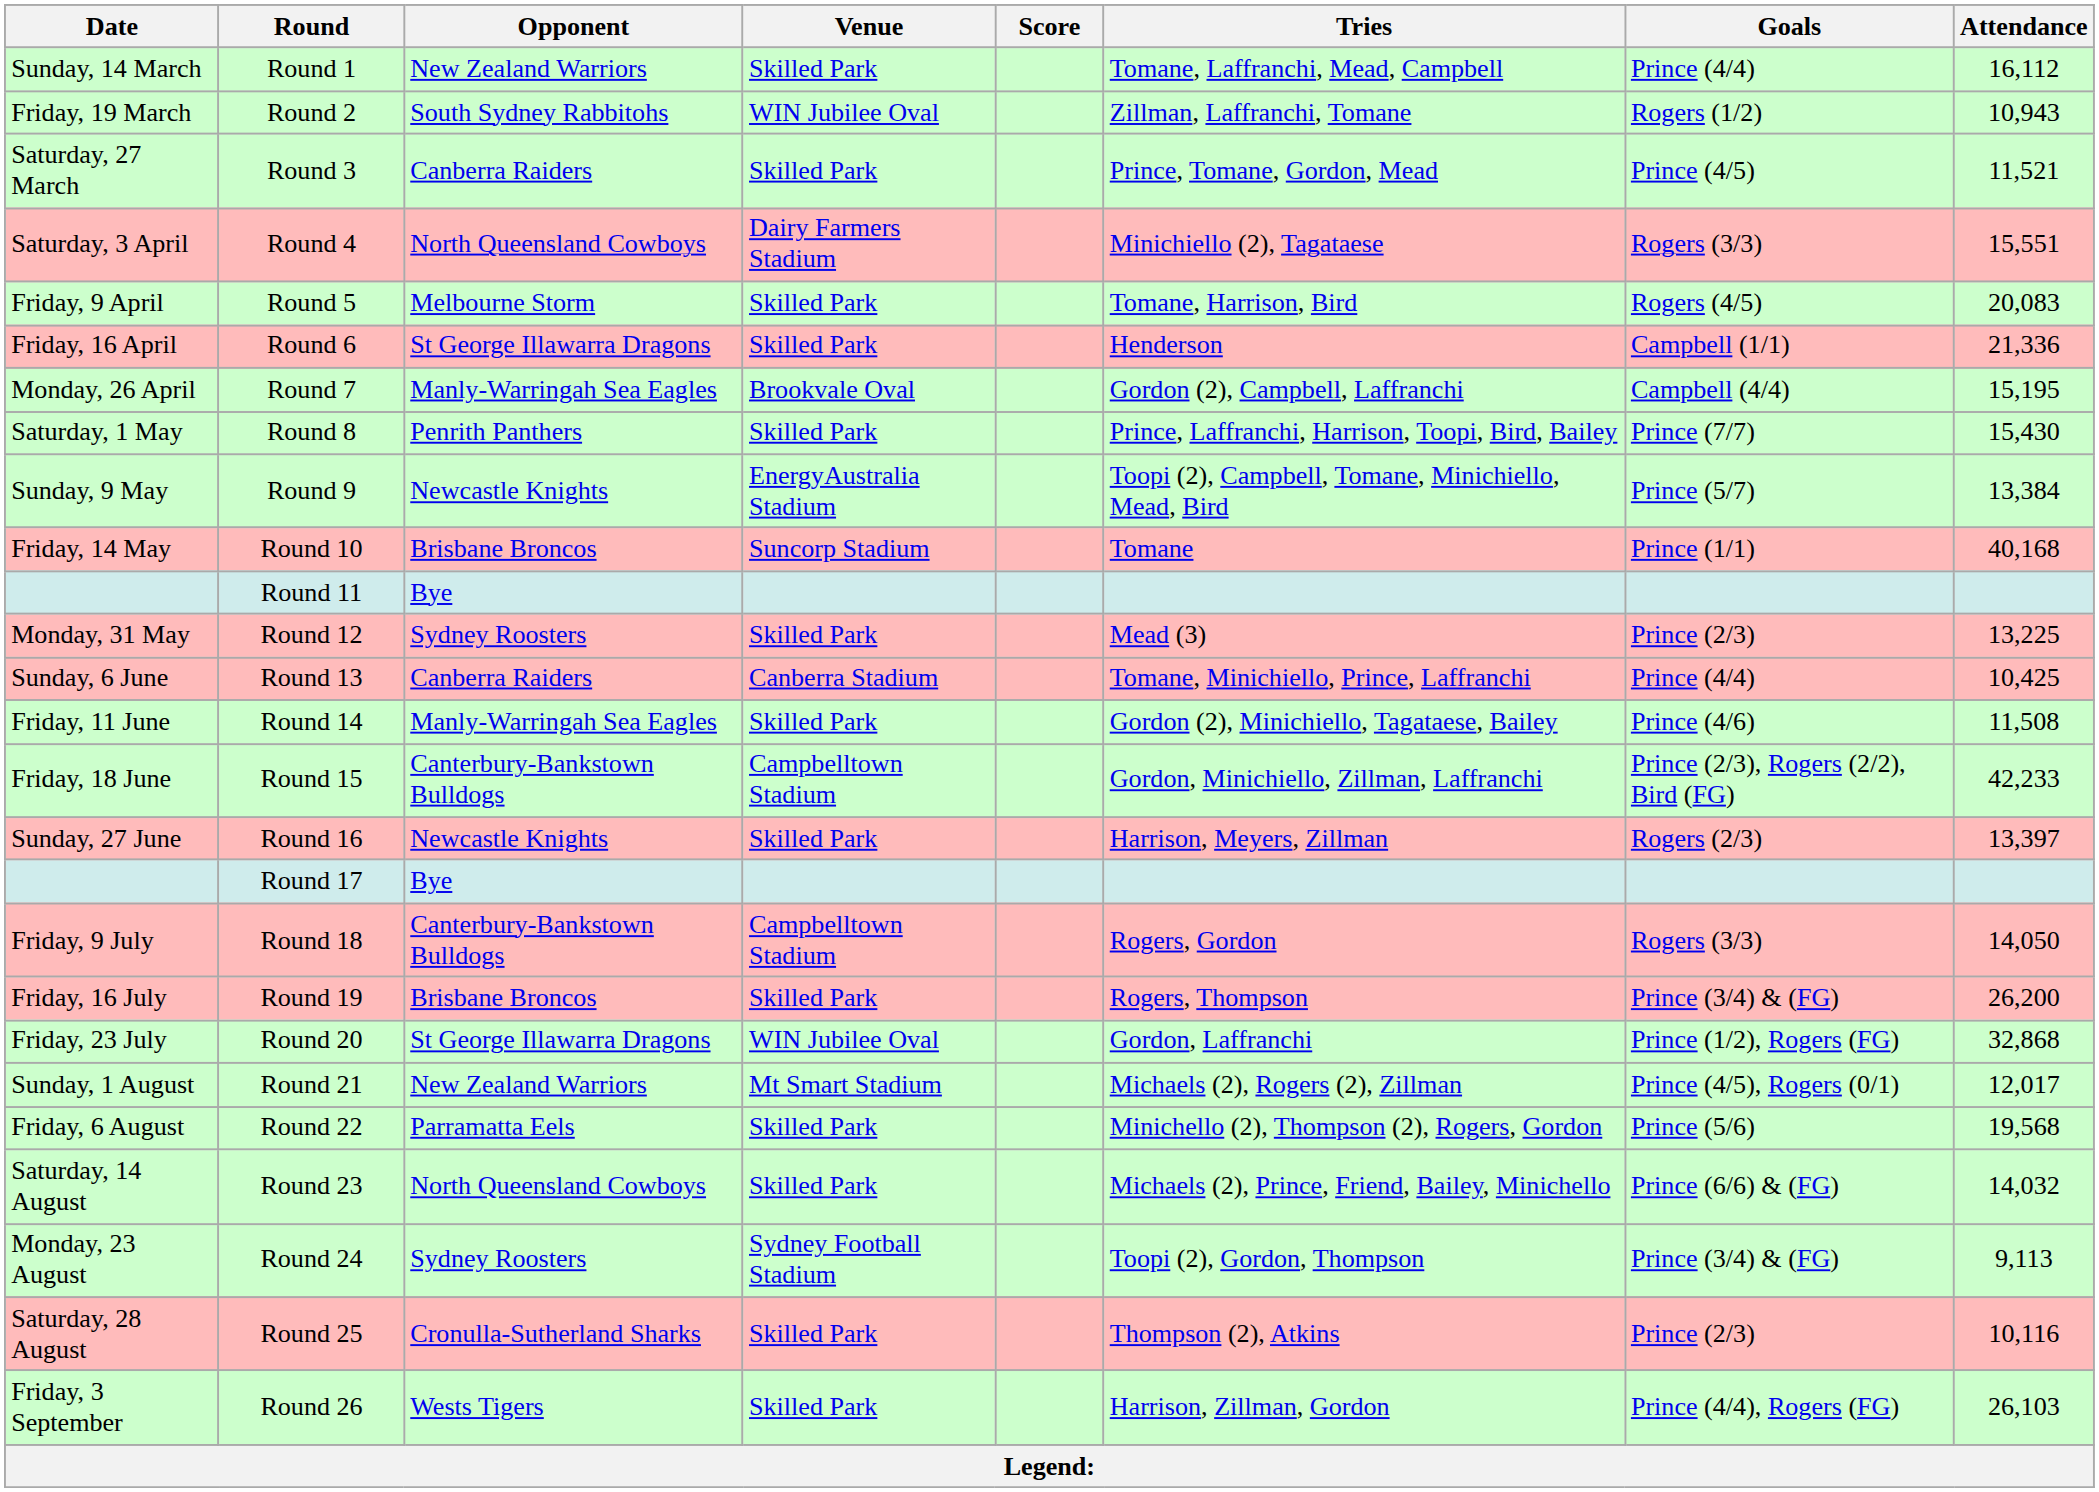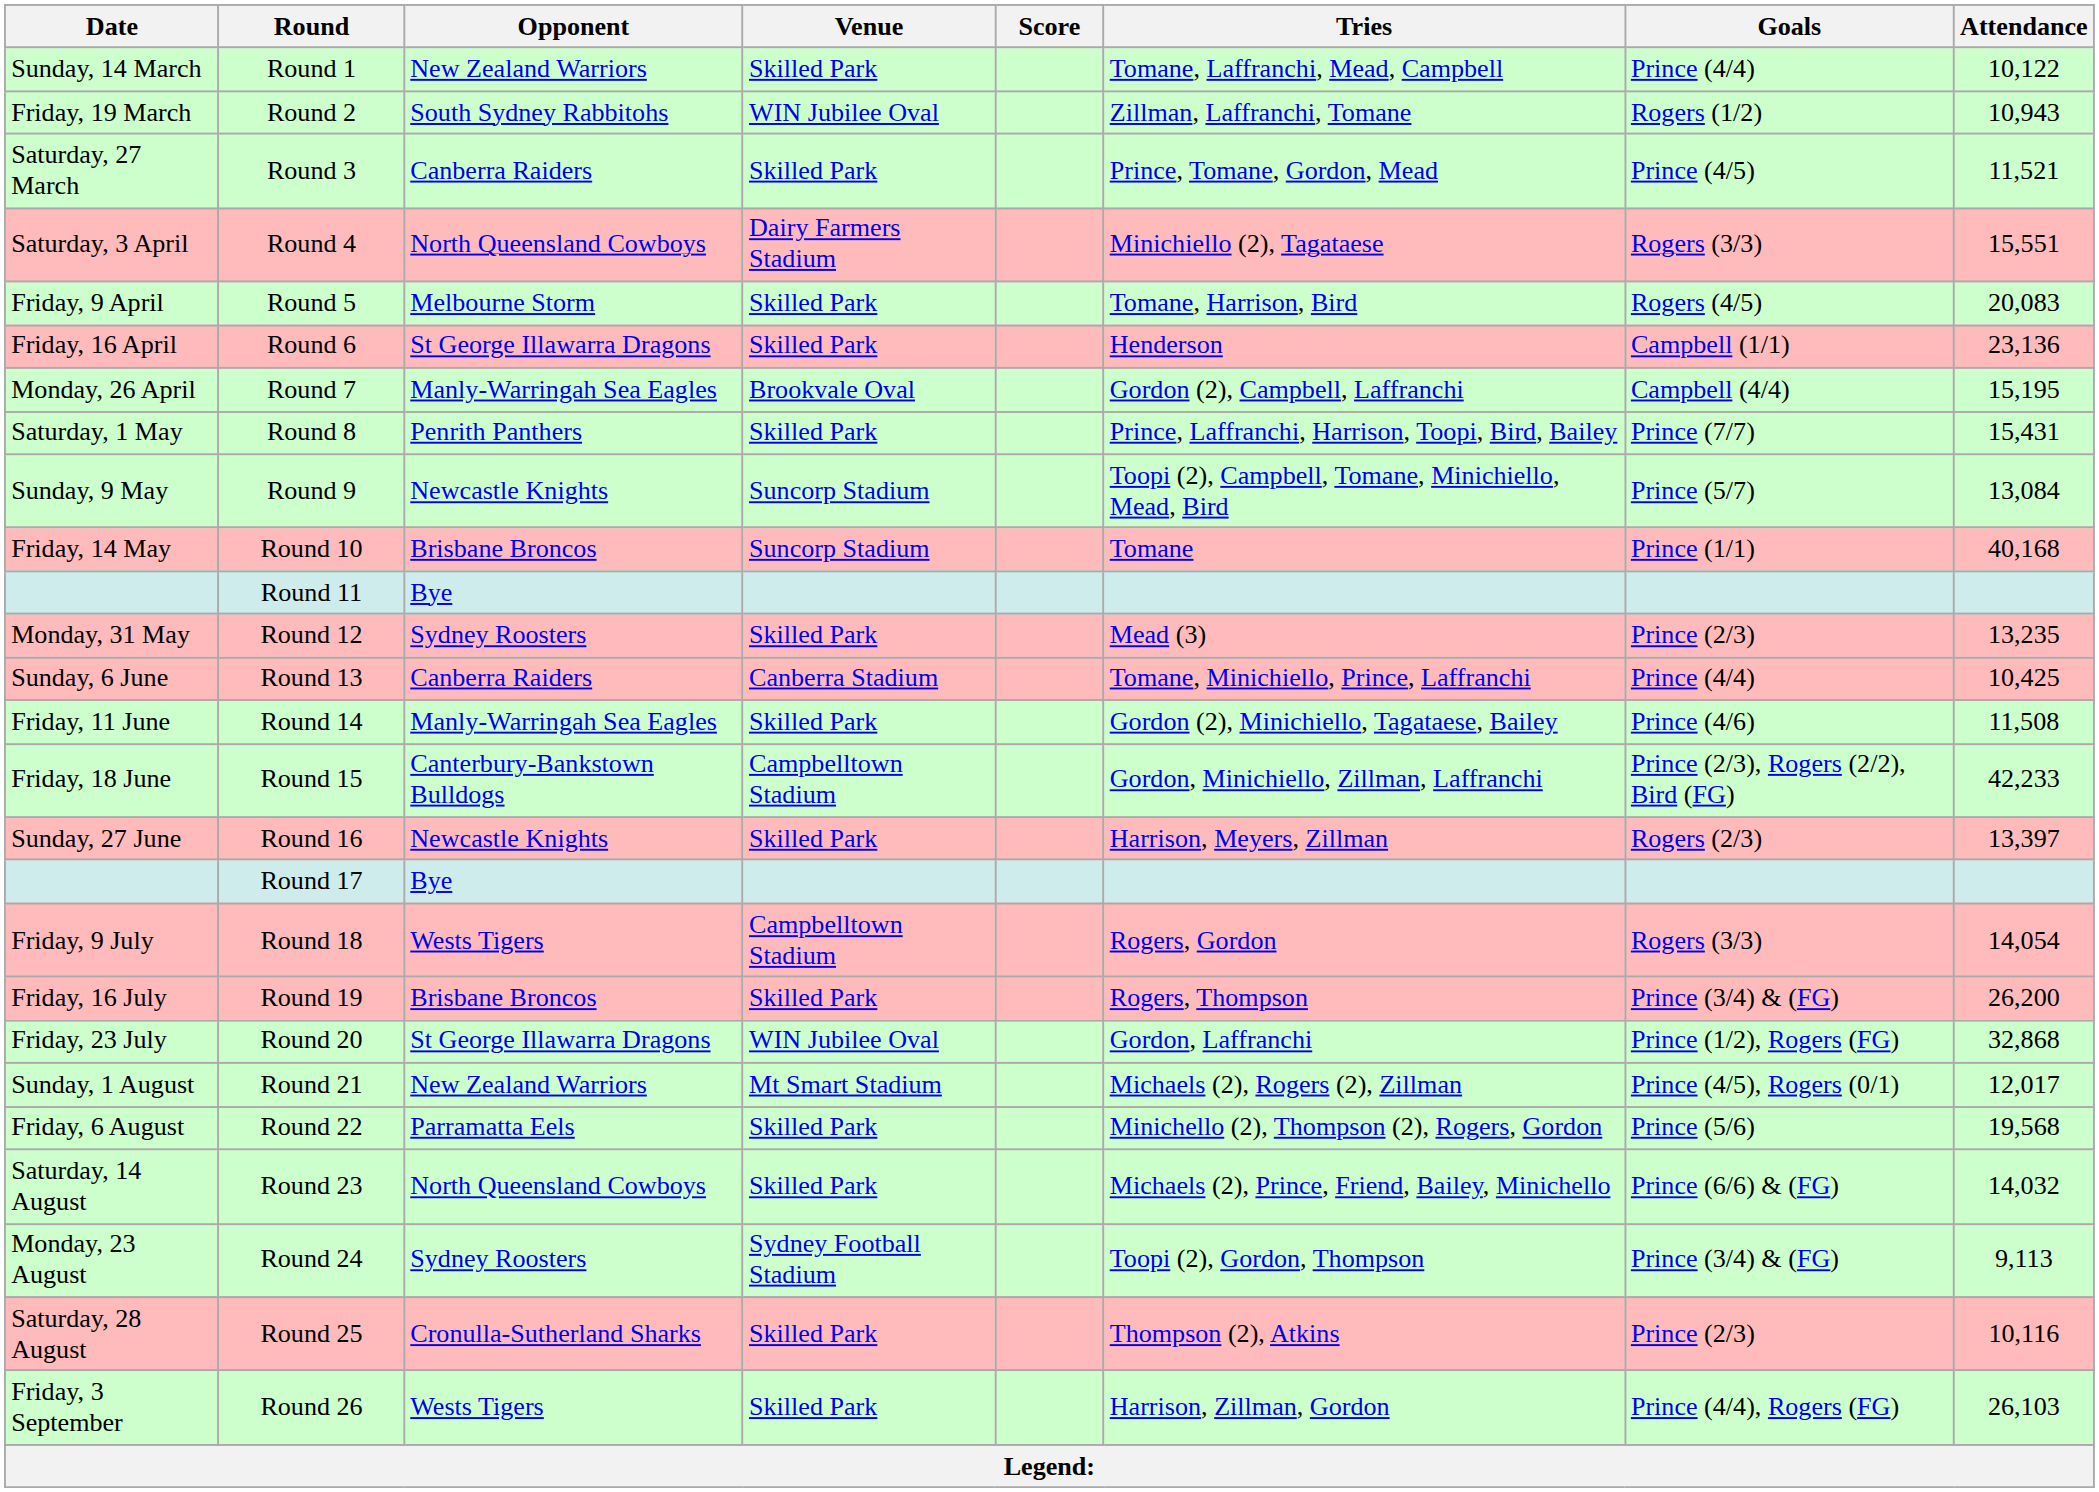 <table class="wikitable" style="font-size:85%;">
 <tr>
 <th style="width:105px;">Date</th>
 <th style="width:90px;">Round</th>
 <th style="width:170px;">Opponent</th>
 <th style="width:125px;">Venue</th>
 <th style="width:50px;">Score</th>
 <th style="width:265px;">Tries</th>
 <th style="width:165px;">Goals</th>
 <th style="width:60px;">Attendance</th>
 </tr>
 <tr style="background:#cfc;">
 <td>Sunday, 14 March</td>
 <td style="text-align:center;">Round 1</td>
 <td> <a href='#'>New Zealand Warriors</a></td>
 <td><a href='#'>Skilled Park</a></td>
 <td style="text-align:center;"></td>
 <td><a href='#'>Tomane</a>, <a href='#'>Laffranchi</a>, <a href='#'>Mead</a>, <a href='#'>Campbell</a></td>
 <td><a href='#'>Prince</a> (4/4)</td>
-<td style="text-align:center;">16,112</td>
+<td style="text-align:center;">10,122</td>
 </tr>
 <tr style="background:#cfc;">
 <td>Friday, 19 March</td>
 <td style="text-align:center;">Round 2</td>
 <td> <a href='#'>South Sydney Rabbitohs</a></td>
 <td><a href='#'>WIN Jubilee Oval</a></td>
 <td style="text-align:center;"></td>
 <td><a href='#'>Zillman</a>, <a href='#'>Laffranchi</a>, <a href='#'>Tomane</a></td>
 <td><a href='#'>Rogers</a> (1/2)</td>
 <td style="text-align:center;">10,943</td>
 </tr>
 <tr style="background:#cfc;">
 <td>Saturday, 27 March</td>
 <td style="text-align:center;">Round 3</td>
 <td> <a href='#'>Canberra Raiders</a></td>
 <td><a href='#'>Skilled Park</a></td>
 <td style="text-align:center;"></td>
 <td><a href='#'>Prince</a>, <a href='#'>Tomane</a>, <a href='#'>Gordon</a>, <a href='#'>Mead</a></td>
 <td><a href='#'>Prince</a> (4/5)</td>
 <td style="text-align:center;">11,521</td>
 </tr>
 <tr style="background:#fbb;">
 <td>Saturday, 3 April</td>
 <td style="text-align:center;">Round 4</td>
 <td> <a href='#'>North Queensland Cowboys</a></td>
 <td><a href='#'>Dairy Farmers Stadium</a></td>
 <td style="text-align:center;"></td>
 <td><a href='#'>Minichiello</a> (2), <a href='#'>Tagataese</a></td>
 <td><a href='#'>Rogers</a> (3/3)</td>
 <td style="text-align:center;">15,551</td>
 </tr>
 <tr style="background:#cfc;">
 <td>Friday, 9 April</td>
 <td style="text-align:center;">Round 5</td>
 <td> <a href='#'>Melbourne Storm</a></td>
 <td><a href='#'>Skilled Park</a></td>
 <td style="text-align:center;"></td>
 <td><a href='#'>Tomane</a>, <a href='#'>Harrison</a>, <a href='#'>Bird</a></td>
 <td><a href='#'>Rogers</a> (4/5)</td>
 <td style="text-align:center;">20,083</td>
 </tr>
 <tr style="background:#fbb;">
 <td>Friday, 16 April</td>
 <td style="text-align:center;">Round 6</td>
 <td> <a href='#'>St George Illawarra Dragons</a></td>
 <td><a href='#'>Skilled Park</a></td>
 <td style="text-align:center;"></td>
 <td><a href='#'>Henderson</a></td>
 <td><a href='#'>Campbell</a> (1/1)</td>
-<td style="text-align:center;">21,336</td>
+<td style="text-align:center;">23,136</td>
 </tr>
 <tr style="background:#cfc;">
 <td>Monday, 26 April</td>
 <td style="text-align:center;">Round 7</td>
 <td> <a href='#'>Manly-Warringah Sea Eagles</a></td>
 <td><a href='#'>Brookvale Oval</a></td>
 <td style="text-align:center;"></td>
 <td><a href='#'>Gordon</a> (2), <a href='#'>Campbell</a>, <a href='#'>Laffranchi</a></td>
 <td><a href='#'>Campbell</a> (4/4)</td>
 <td style="text-align:center;">15,195</td>
 </tr>
 <tr style="background:#cfc;">
 <td>Saturday, 1 May</td>
 <td style="text-align:center;">Round 8</td>
 <td> <a href='#'>Penrith Panthers</a></td>
 <td><a href='#'>Skilled Park</a></td>
 <td style="text-align:center;"></td>
 <td><a href='#'>Prince</a>, <a href='#'>Laffranchi</a>, <a href='#'>Harrison</a>, <a href='#'>Toopi</a>, <a href='#'>Bird</a>, <a href='#'>Bailey</a></td>
 <td><a href='#'>Prince</a> (7/7)</td>
-<td style="text-align:center;">15,430</td>
+<td style="text-align:center;">15,431</td>
 </tr>
 <tr style="background:#cfc;">
 <td>Sunday, 9 May</td>
 <td style="text-align:center;">Round 9</td>
 <td> <a href='#'>Newcastle Knights</a></td>
-<td><a href='#'>EnergyAustralia Stadium</a></td>
+<td><a href='#'>Suncorp Stadium</a></td>
 <td style="text-align:center;"></td>
 <td><a href='#'>Toopi</a> (2), <a href='#'>Campbell</a>, <a href='#'>Tomane</a>, <a href='#'>Minichiello</a>, <a href='#'>Mead</a>, <a href='#'>Bird</a></td>
 <td><a href='#'>Prince</a> (5/7)</td>
-<td style="text-align:center;">13,384</td>
+<td style="text-align:center;">13,084</td>
 </tr>
 <tr style="background:#fbb;">
 <td>Friday, 14 May</td>
 <td style="text-align:center;">Round 10</td>
 <td> <a href='#'>Brisbane Broncos</a></td>
 <td><a href='#'>Suncorp Stadium</a></td>
 <td style="text-align:center;"></td>
 <td><a href='#'>Tomane</a></td>
 <td><a href='#'>Prince</a> (1/1)</td>
 <td style="text-align:center;">40,168</td>
 </tr>
 <tr style="background:#cfecec;">
 <td></td>
 <td style="text-align:center;">Round 11</td>
 <td><a href='#'>Bye</a></td>
 <td></td>
 <td></td>
 <td></td>
 <td></td>
 <td></td>
 </tr>
 <tr style="background:#fbb;">
 <td>Monday, 31 May</td>
 <td style="text-align:center;">Round 12</td>
 <td> <a href='#'>Sydney Roosters</a></td>
 <td><a href='#'>Skilled Park</a></td>
 <td style="text-align:center;"></td>
 <td><a href='#'>Mead</a> (3)</td>
 <td><a href='#'>Prince</a> (2/3)</td>
-<td style="text-align:center;">13,225</td>
+<td style="text-align:center;">13,235</td>
 </tr>
 <tr style="background:#fbb;">
 <td>Sunday, 6 June</td>
 <td style="text-align:center;">Round 13</td>
 <td> <a href='#'>Canberra Raiders</a></td>
 <td><a href='#'>Canberra Stadium</a></td>
 <td style="text-align:center;"></td>
 <td><a href='#'>Tomane</a>, <a href='#'>Minichiello</a>, <a href='#'>Prince</a>, <a href='#'>Laffranchi</a></td>
 <td><a href='#'>Prince</a> (4/4)</td>
 <td style="text-align:center;">10,425</td>
 </tr>
 <tr style="background:#cfc;">
 <td>Friday, 11 June</td>
 <td style="text-align:center;">Round 14</td>
 <td> <a href='#'>Manly-Warringah Sea Eagles</a></td>
 <td><a href='#'>Skilled Park</a></td>
 <td style="text-align:center;"></td>
 <td><a href='#'>Gordon</a> (2), <a href='#'>Minichiello</a>, <a href='#'>Tagataese</a>, <a href='#'>Bailey</a></td>
 <td><a href='#'>Prince</a> (4/6)</td>
 <td style="text-align:center;">11,508</td>
 </tr>
 <tr style="background:#cfc;">
 <td>Friday, 18 June</td>
 <td style="text-align:center;">Round 15</td>
 <td> <a href='#'>Canterbury-Bankstown Bulldogs</a></td>
 <td><a href='#'>Campbelltown Stadium</a></td>
 <td style="text-align:center;"></td>
 <td><a href='#'>Gordon</a>, <a href='#'>Minichiello</a>, <a href='#'>Zillman</a>, <a href='#'>Laffranchi</a></td>
 <td><a href='#'>Prince</a> (2/3), <a href='#'>Rogers</a> (2/2), <a href='#'>Bird</a> (<a href='#'>FG</a>)</td>
 <td style="text-align:center;">42,233</td>
 </tr>
 <tr style="background:#fbb;">
 <td>Sunday, 27 June</td>
 <td style="text-align:center;">Round 16</td>
 <td> <a href='#'>Newcastle Knights</a></td>
 <td><a href='#'>Skilled Park</a></td>
 <td style="text-align:center;"></td>
 <td><a href='#'>Harrison</a>, <a href='#'>Meyers</a>, <a href='#'>Zillman</a></td>
 <td><a href='#'>Rogers</a> (2/3)</td>
 <td style="text-align:center;">13,397</td>
 </tr>
 <tr style="background:#cfecec;">
 <td></td>
 <td style="text-align:center;">Round 17</td>
 <td><a href='#'>Bye</a></td>
 <td></td>
 <td></td>
 <td></td>
 <td></td>
 <td></td>
 </tr>
 <tr style="background:#fbb;">
 <td>Friday, 9 July</td>
 <td style="text-align:center;">Round 18</td>
-<td> <a href='#'>Canterbury-Bankstown Bulldogs</a></td>
+<td> <a href='#'>Wests Tigers</a></td>
 <td><a href='#'>Campbelltown Stadium</a></td>
 <td style="text-align:center;"></td>
 <td><a href='#'>Rogers</a>, <a href='#'>Gordon</a></td>
 <td><a href='#'>Rogers</a> (3/3)</td>
-<td style="text-align:center;">14,050</td>
+<td style="text-align:center;">14,054</td>
 </tr>
 <tr style="background:#fbb;">
 <td>Friday, 16 July</td>
 <td style="text-align:center;">Round 19</td>
 <td> <a href='#'>Brisbane Broncos</a></td>
 <td><a href='#'>Skilled Park</a></td>
 <td style="text-align:center;"></td>
 <td><a href='#'>Rogers</a>, <a href='#'>Thompson</a></td>
 <td><a href='#'>Prince</a> (3/4) & (<a href='#'>FG</a>)</td>
 <td style="text-align:center;">26,200</td>
 </tr>
 <tr style="background:#cfc;">
 <td>Friday, 23 July</td>
 <td style="text-align:center;">Round 20</td>
 <td> <a href='#'>St George Illawarra Dragons</a></td>
 <td><a href='#'>WIN Jubilee Oval</a></td>
 <td style="text-align:center;"></td>
 <td><a href='#'>Gordon</a>, <a href='#'>Laffranchi</a></td>
 <td><a href='#'>Prince</a> (1/2), <a href='#'>Rogers</a> (<a href='#'>FG</a>)</td>
 <td style="text-align:center;">32,868</td>
 </tr>
 <tr style="background:#cfc;">
 <td>Sunday, 1 August</td>
 <td style="text-align:center;">Round 21</td>
 <td> <a href='#'>New Zealand Warriors</a></td>
 <td><a href='#'>Mt Smart Stadium</a></td>
 <td style="text-align:center;"></td>
 <td><a href='#'>Michaels</a> (2), <a href='#'>Rogers</a> (2), <a href='#'>Zillman</a></td>
 <td><a href='#'>Prince</a> (4/5), <a href='#'>Rogers</a> (0/1)</td>
 <td style="text-align:center;">12,017</td>
 </tr>
 <tr style="background:#cfc;">
 <td>Friday, 6 August</td>
 <td style="text-align:center;">Round 22</td>
 <td> <a href='#'>Parramatta Eels</a></td>
 <td><a href='#'>Skilled Park</a></td>
 <td style="text-align:center;"></td>
 <td><a href='#'>Minichello</a> (2), <a href='#'>Thompson</a> (2), <a href='#'>Rogers</a>, <a href='#'>Gordon</a></td>
 <td><a href='#'>Prince</a> (5/6)</td>
 <td style="text-align:center;">19,568</td>
 </tr>
 <tr style="background:#cfc;">
 <td>Saturday, 14 August</td>
 <td style="text-align:center;">Round 23</td>
 <td> <a href='#'>North Queensland Cowboys</a></td>
 <td><a href='#'>Skilled Park</a></td>
 <td style="text-align:center;"></td>
 <td><a href='#'>Michaels</a> (2), <a href='#'>Prince</a>, <a href='#'>Friend</a>, <a href='#'>Bailey</a>, <a href='#'>Minichello</a></td>
 <td><a href='#'>Prince</a> (6/6) & (<a href='#'>FG</a>)</td>
 <td style="text-align:center;">14,032</td>
 </tr>
 <tr style="background:#cfc;">
 <td>Monday, 23 August</td>
 <td style="text-align:center;">Round 24</td>
 <td> <a href='#'>Sydney Roosters</a></td>
 <td><a href='#'>Sydney Football Stadium</a></td>
 <td style="text-align:center;"></td>
 <td><a href='#'>Toopi</a> (2), <a href='#'>Gordon</a>, <a href='#'>Thompson</a></td>
 <td><a href='#'>Prince</a> (3/4) & (<a href='#'>FG</a>)</td>
 <td style="text-align:center;">9,113</td>
 </tr>
 <tr style="background:#fbb;">
 <td>Saturday, 28 August</td>
 <td style="text-align:center;">Round 25</td>
 <td> <a href='#'>Cronulla-Sutherland Sharks</a></td>
 <td><a href='#'>Skilled Park</a></td>
 <td style="text-align:center;"></td>
 <td><a href='#'>Thompson</a> (2), <a href='#'>Atkins</a></td>
 <td><a href='#'>Prince</a> (2/3)</td>
 <td style="text-align:center;">10,116</td>
 </tr>
 <tr style="background:#cfc;">
 <td>Friday, 3 September</td>
 <td style="text-align:center;">Round 26</td>
 <td> <a href='#'>Wests Tigers</a></td>
 <td><a href='#'>Skilled Park</a></td>
 <td style="text-align:center;"></td>
 <td><a href='#'>Harrison</a>, <a href='#'>Zillman</a>, <a href='#'>Gordon</a></td>
 <td><a href='#'>Prince</a> (4/4), <a href='#'>Rogers</a> (<a href='#'>FG</a>)</td>
 <td style="text-align:center;">26,103</td>
 </tr>
 <tr>
 <th colspan="11"><strong>Legend</strong>:    </th>
 </tr>
 </table>
